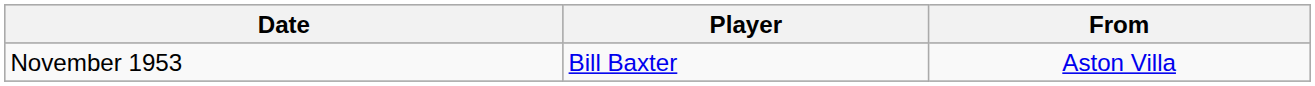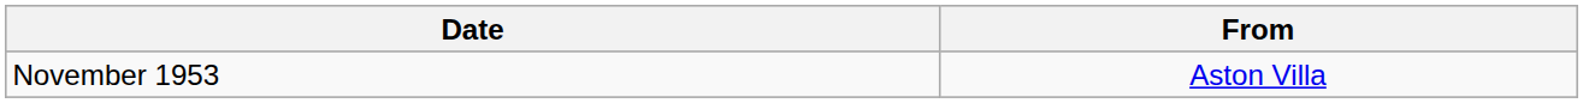 <table class="wikitable" style="text-align:center; font-size:95%;width:65%; text-align:left">
 <tr>
 <th><strong>Date</strong></th>
-<th><strong>Player</strong></th>
 <th><strong>From</strong></th>
 </tr>
 <tr --->
 <td>November 1953</td>
-<td> <a href='#'>Bill Baxter</a></td>
 <td align="center"><a href='#'>Aston Villa</a></td>
 </tr>
 </table>
